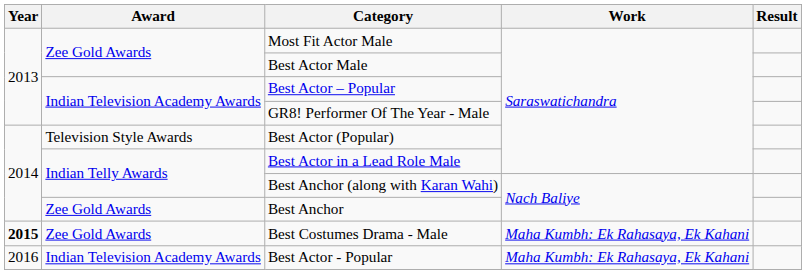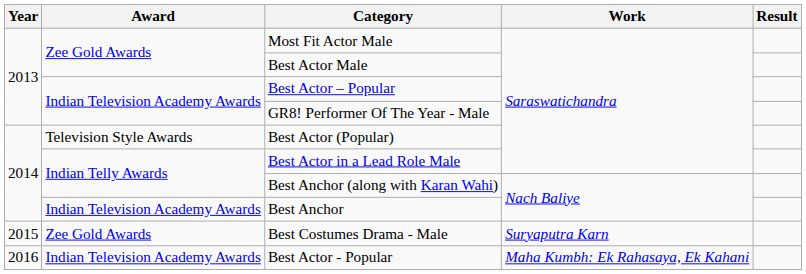 <table class="wikitable sortable">
 <tr>
 <th>Year</th>
 <th>Award</th>
 <th>Category</th>
 <th>Work</th>
 <th>Result</th>
 </tr>
 <tr>
 <td rowspan="4">2013</td>
 <td rowspan="2"><a href='#'>Zee Gold Awards</a></td>
 <td>Most Fit Actor Male</td>
 <td rowspan="6"><em><a href='#'>Saraswatichandra</a></em></td>
 <td></td>
 </tr>
 <tr>
 <td>Best Actor Male</td>
 <td></td>
 </tr>
 <tr>
 <td rowspan="2"><a href='#'>Indian Television Academy Awards</a></td>
 <td><a href='#'>Best Actor – Popular</a></td>
 <td></td>
 </tr>
 <tr>
 <td>GR8! Performer Of The Year - Male</td>
 <td></td>
 </tr>
 <tr>
 <td rowspan="4">2014</td>
 <td>Television Style Awards</td>
 <td>Best Actor (Popular)</td>
 <td></td>
 </tr>
 <tr>
 <td rowspan="2"><a href='#'>Indian Telly Awards</a></td>
 <td><a href='#'>Best Actor in a Lead Role Male</a></td>
 <td></td>
 </tr>
 <tr>
 <td>Best Anchor (along with <a href='#'>Karan Wahi</a>)</td>
 <td rowspan="2"><em><a href='#'>Nach Baliye</a></em></td>
 <td></td>
 </tr>
 <tr>
-<td><a href='#'>Zee Gold Awards</a></td>
+<td><a href='#'>Indian Television Academy Awards</a></td>
 <td>Best Anchor</td>
 <td></td>
 </tr>
 <tr>
-<td><strong>2015</strong></td>
+<td>2015</td>
 <td><a href='#'>Zee Gold Awards</a></td>
 <td>Best Costumes Drama - Male</td>
-<td><em><a href='#'>Maha Kumbh: Ek Rahasaya, Ek Kahani</a></em></td>
+<td><em><a href='#'>Suryaputra Karn</a></em></td>
 <td></td>
 </tr>
 <tr>
 <td>2016</td>
 <td><a href='#'>Indian Television Academy Awards</a></td>
 <td>Best Actor - Popular</td>
 <td><em><a href='#'>Maha Kumbh: Ek Rahasaya, Ek Kahani</a></em></td>
 <td></td>
 </tr>
 </table>
